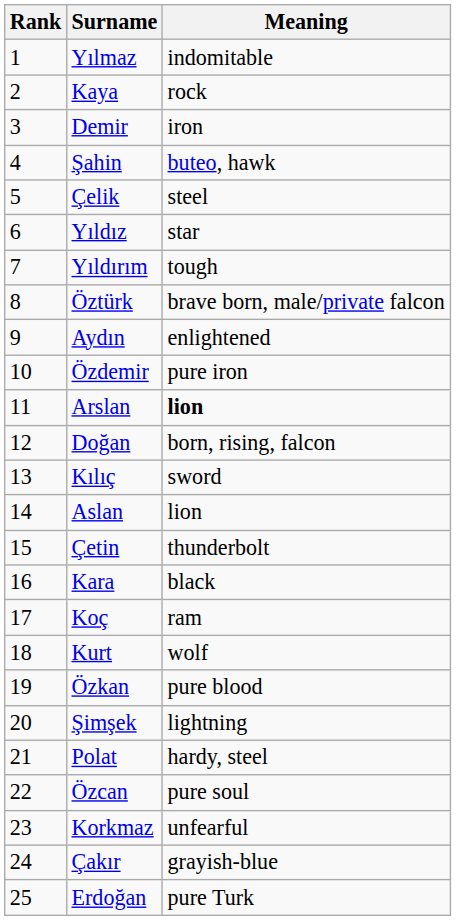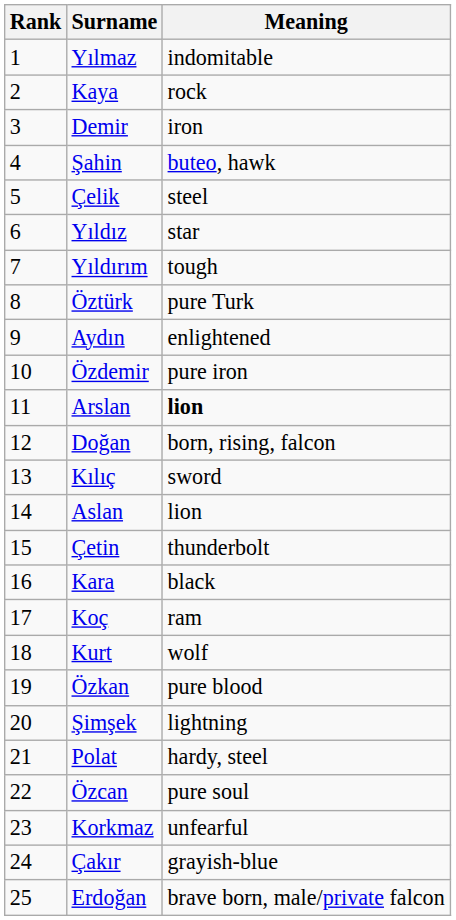 <table class="wikitable">
 <tr>
 <th>Rank</th>
 <th>Surname</th>
 <th>Meaning</th>
 </tr>
 <tr>
 <td>1</td>
 <td><a href='#'>Yılmaz</a></td>
 <td>indomitable</td>
 </tr>
 <tr>
 <td>2</td>
 <td><a href='#'>Kaya</a></td>
 <td>rock</td>
 </tr>
 <tr>
 <td>3</td>
 <td><a href='#'>Demir</a></td>
 <td>iron</td>
 </tr>
 <tr>
 <td>4</td>
 <td><a href='#'>Şahin</a></td>
 <td><a href='#'>buteo</a>, hawk</td>
 </tr>
 <tr>
 <td>5</td>
 <td><a href='#'>Çelik</a></td>
 <td>steel</td>
 </tr>
 <tr>
 <td>6</td>
 <td><a href='#'>Yıldız</a></td>
 <td>star</td>
 </tr>
 <tr>
 <td>7</td>
 <td><a href='#'>Yıldırım</a></td>
 <td>tough</td>
 </tr>
 <tr>
 <td>8</td>
 <td><a href='#'>Öztürk</a></td>
-<td>brave born, male/<a href='#'>private</a> falcon</td>
+<td>pure Turk</td>
 </tr>
 <tr>
 <td>9</td>
 <td><a href='#'>Aydın</a></td>
 <td>enlightened</td>
 </tr>
 <tr>
 <td>10</td>
 <td><a href='#'>Özdemir</a></td>
 <td>pure iron</td>
 </tr>
 <tr>
 <td>11</td>
 <td><a href='#'>Arslan</a></td>
 <td><strong>lion</strong></td>
 </tr>
 <tr>
 <td>12</td>
 <td><a href='#'>Doğan</a></td>
 <td>born, rising, falcon</td>
 </tr>
 <tr>
 <td>13</td>
 <td><a href='#'>Kılıç</a></td>
 <td>sword</td>
 </tr>
 <tr>
 <td>14</td>
 <td><a href='#'>Aslan</a></td>
 <td>lion</td>
 </tr>
 <tr>
 <td>15</td>
 <td><a href='#'>Çetin</a></td>
 <td>thunderbolt</td>
 </tr>
 <tr>
 <td>16</td>
 <td><a href='#'>Kara</a></td>
 <td>black</td>
 </tr>
 <tr>
 <td>17</td>
 <td><a href='#'>Koç</a></td>
 <td>ram</td>
 </tr>
 <tr>
 <td>18</td>
 <td><a href='#'>Kurt</a></td>
 <td>wolf</td>
 </tr>
 <tr>
 <td>19</td>
 <td><a href='#'>Özkan</a></td>
 <td>pure blood</td>
 </tr>
 <tr>
 <td>20</td>
 <td><a href='#'>Şimşek</a></td>
 <td>lightning</td>
 </tr>
 <tr>
 <td>21</td>
 <td><a href='#'>Polat</a></td>
 <td>hardy, steel</td>
 </tr>
 <tr>
 <td>22</td>
 <td><a href='#'>Özcan</a></td>
 <td>pure soul</td>
 </tr>
 <tr>
 <td>23</td>
 <td><a href='#'>Korkmaz</a></td>
 <td>unfearful</td>
 </tr>
 <tr>
 <td>24</td>
 <td><a href='#'>Çakır</a></td>
 <td>grayish-blue</td>
 </tr>
 <tr>
 <td>25</td>
 <td><a href='#'>Erdoğan</a></td>
-<td>pure Turk</td>
+<td>brave born, male/<a href='#'>private</a> falcon</td>
 </tr>
 <tr>
 </tr>
 </table>
